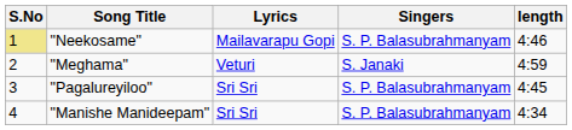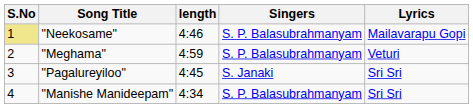 <table class="wikitable">
 <tr>
 <th>S.No</th>
 <th>Song Title</th>
+<th>length</th>
+<th>Singers</th>
 <th>Lyrics</th>
-<th>Singers</th>
-<th>length</th>
 </tr>
 <tr>
 <td style="background: khaki;">1</td>
 <td>"Neekosame"</td>
+<td>4:46</td>
+<td><a href='#'>S. P. Balasubrahmanyam</a></td>
 <td><a href='#'>Mailavarapu Gopi</a></td>
-<td><a href='#'>S. P. Balasubrahmanyam</a></td>
-<td>4:46</td>
 </tr>
 <tr>
 <td>2</td>
 <td>"Meghama"</td>
+<td>4:59</td>
+<td><a href='#'>S. P. Balasubrahmanyam</a></td>
 <td><a href='#'>Veturi</a></td>
-<td><a href='#'>S. Janaki</a></td>
-<td>4:59</td>
 </tr>
 <tr>
 <td>3</td>
 <td>"Pagalureyiloo"</td>
+<td>4:45</td>
+<td><a href='#'>S. Janaki</a></td>
 <td><a href='#'>Sri Sri</a></td>
-<td><a href='#'>S. P. Balasubrahmanyam</a></td>
-<td>4:45</td>
 </tr>
 <tr>
 <td>4</td>
 <td>"Manishe Manideepam"</td>
+<td>4:34</td>
+<td><a href='#'>S. P. Balasubrahmanyam</a></td>
 <td><a href='#'>Sri Sri</a></td>
-<td><a href='#'>S. P. Balasubrahmanyam</a></td>
-<td>4:34</td>
 </tr>
 </table>
